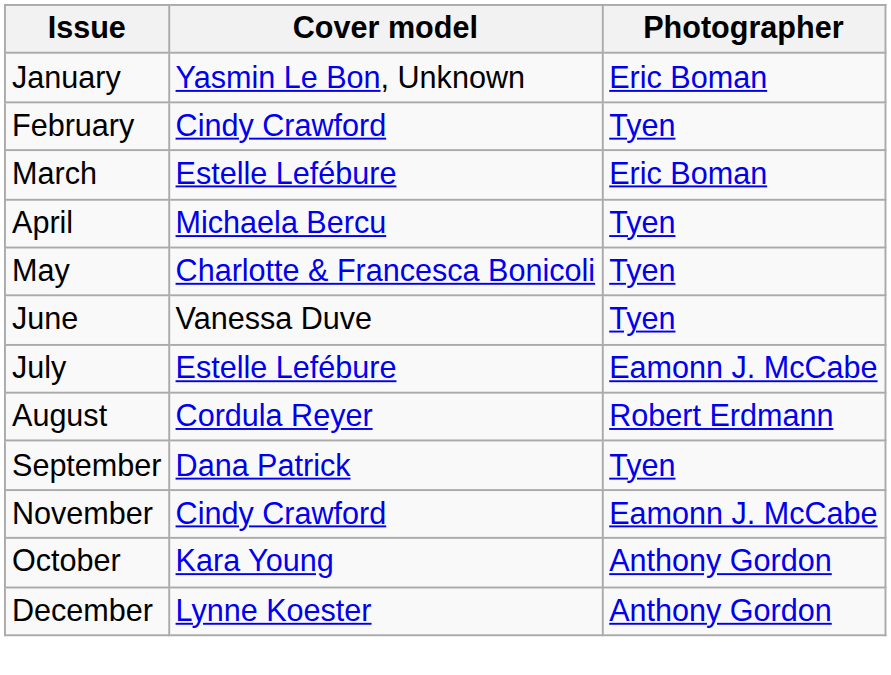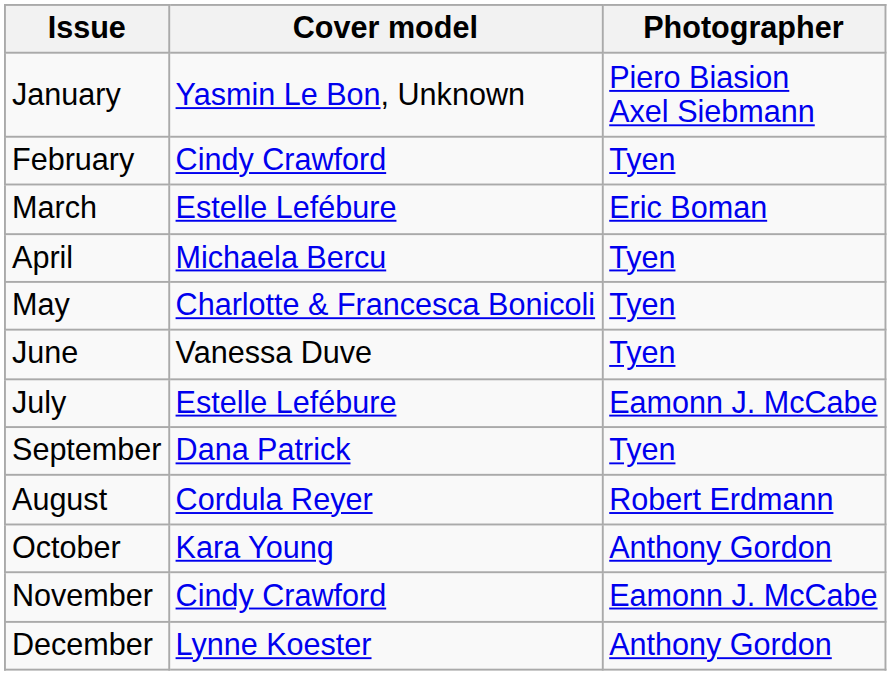 <table class="sortable wikitable">
 <tr>
 <th>Issue</th>
 <th>Cover model</th>
 <th>Photographer</th>
 </tr>
 <tr>
 <td>January</td>
 <td><a href='#'>Yasmin Le Bon</a>, Unknown</td>
-<td><a href='#'>Eric Boman</a></td>
+<td><a href='#'>Piero Biasion</a> <br> <a href='#'>Axel Siebmann</a></td>
 </tr>
 <tr>
 <td>February</td>
 <td><a href='#'>Cindy Crawford</a></td>
 <td><a href='#'>Tyen</a></td>
 </tr>
 <tr>
 <td>March</td>
 <td><a href='#'>Estelle Lefébure</a></td>
 <td><a href='#'>Eric Boman</a></td>
 </tr>
 <tr>
 <td>April</td>
 <td><a href='#'>Michaela Bercu</a></td>
 <td><a href='#'>Tyen</a></td>
 </tr>
 <tr>
 <td>May</td>
 <td><a href='#'>Charlotte & Francesca Bonicoli</a></td>
 <td><a href='#'>Tyen</a></td>
 </tr>
 <tr>
 <td>June</td>
 <td>Vanessa Duve</td>
 <td><a href='#'>Tyen</a></td>
 </tr>
 <tr>
 <td>July</td>
 <td><a href='#'>Estelle Lefébure</a></td>
 <td><a href='#'>Eamonn J. McCabe</a></td>
 </tr>
 <tr>
+<td>September</td>
+<td><a href='#'>Dana Patrick</a></td>
+<td><a href='#'>Tyen</a></td>
+</tr>
+<tr>
 <td>August</td>
 <td><a href='#'>Cordula Reyer</a></td>
 <td><a href='#'>Robert Erdmann</a></td>
 </tr>
 <tr>
-<td>September</td>
-<td><a href='#'>Dana Patrick</a></td>
-<td><a href='#'>Tyen</a></td>
+<td>October</td>
+<td><a href='#'>Kara Young</a></td>
+<td><a href='#'>Anthony Gordon</a></td>
 </tr>
 <tr>
 <td>November</td>
 <td><a href='#'>Cindy Crawford</a></td>
 <td><a href='#'>Eamonn J. McCabe</a></td>
 </tr>
 <tr>
-<td>October</td>
-<td><a href='#'>Kara Young</a></td>
-<td><a href='#'>Anthony Gordon</a></td>
-</tr>
-<tr>
 <td>December</td>
 <td><a href='#'>Lynne Koester</a></td>
 <td><a href='#'>Anthony Gordon</a></td>
 </tr>
 </table>
